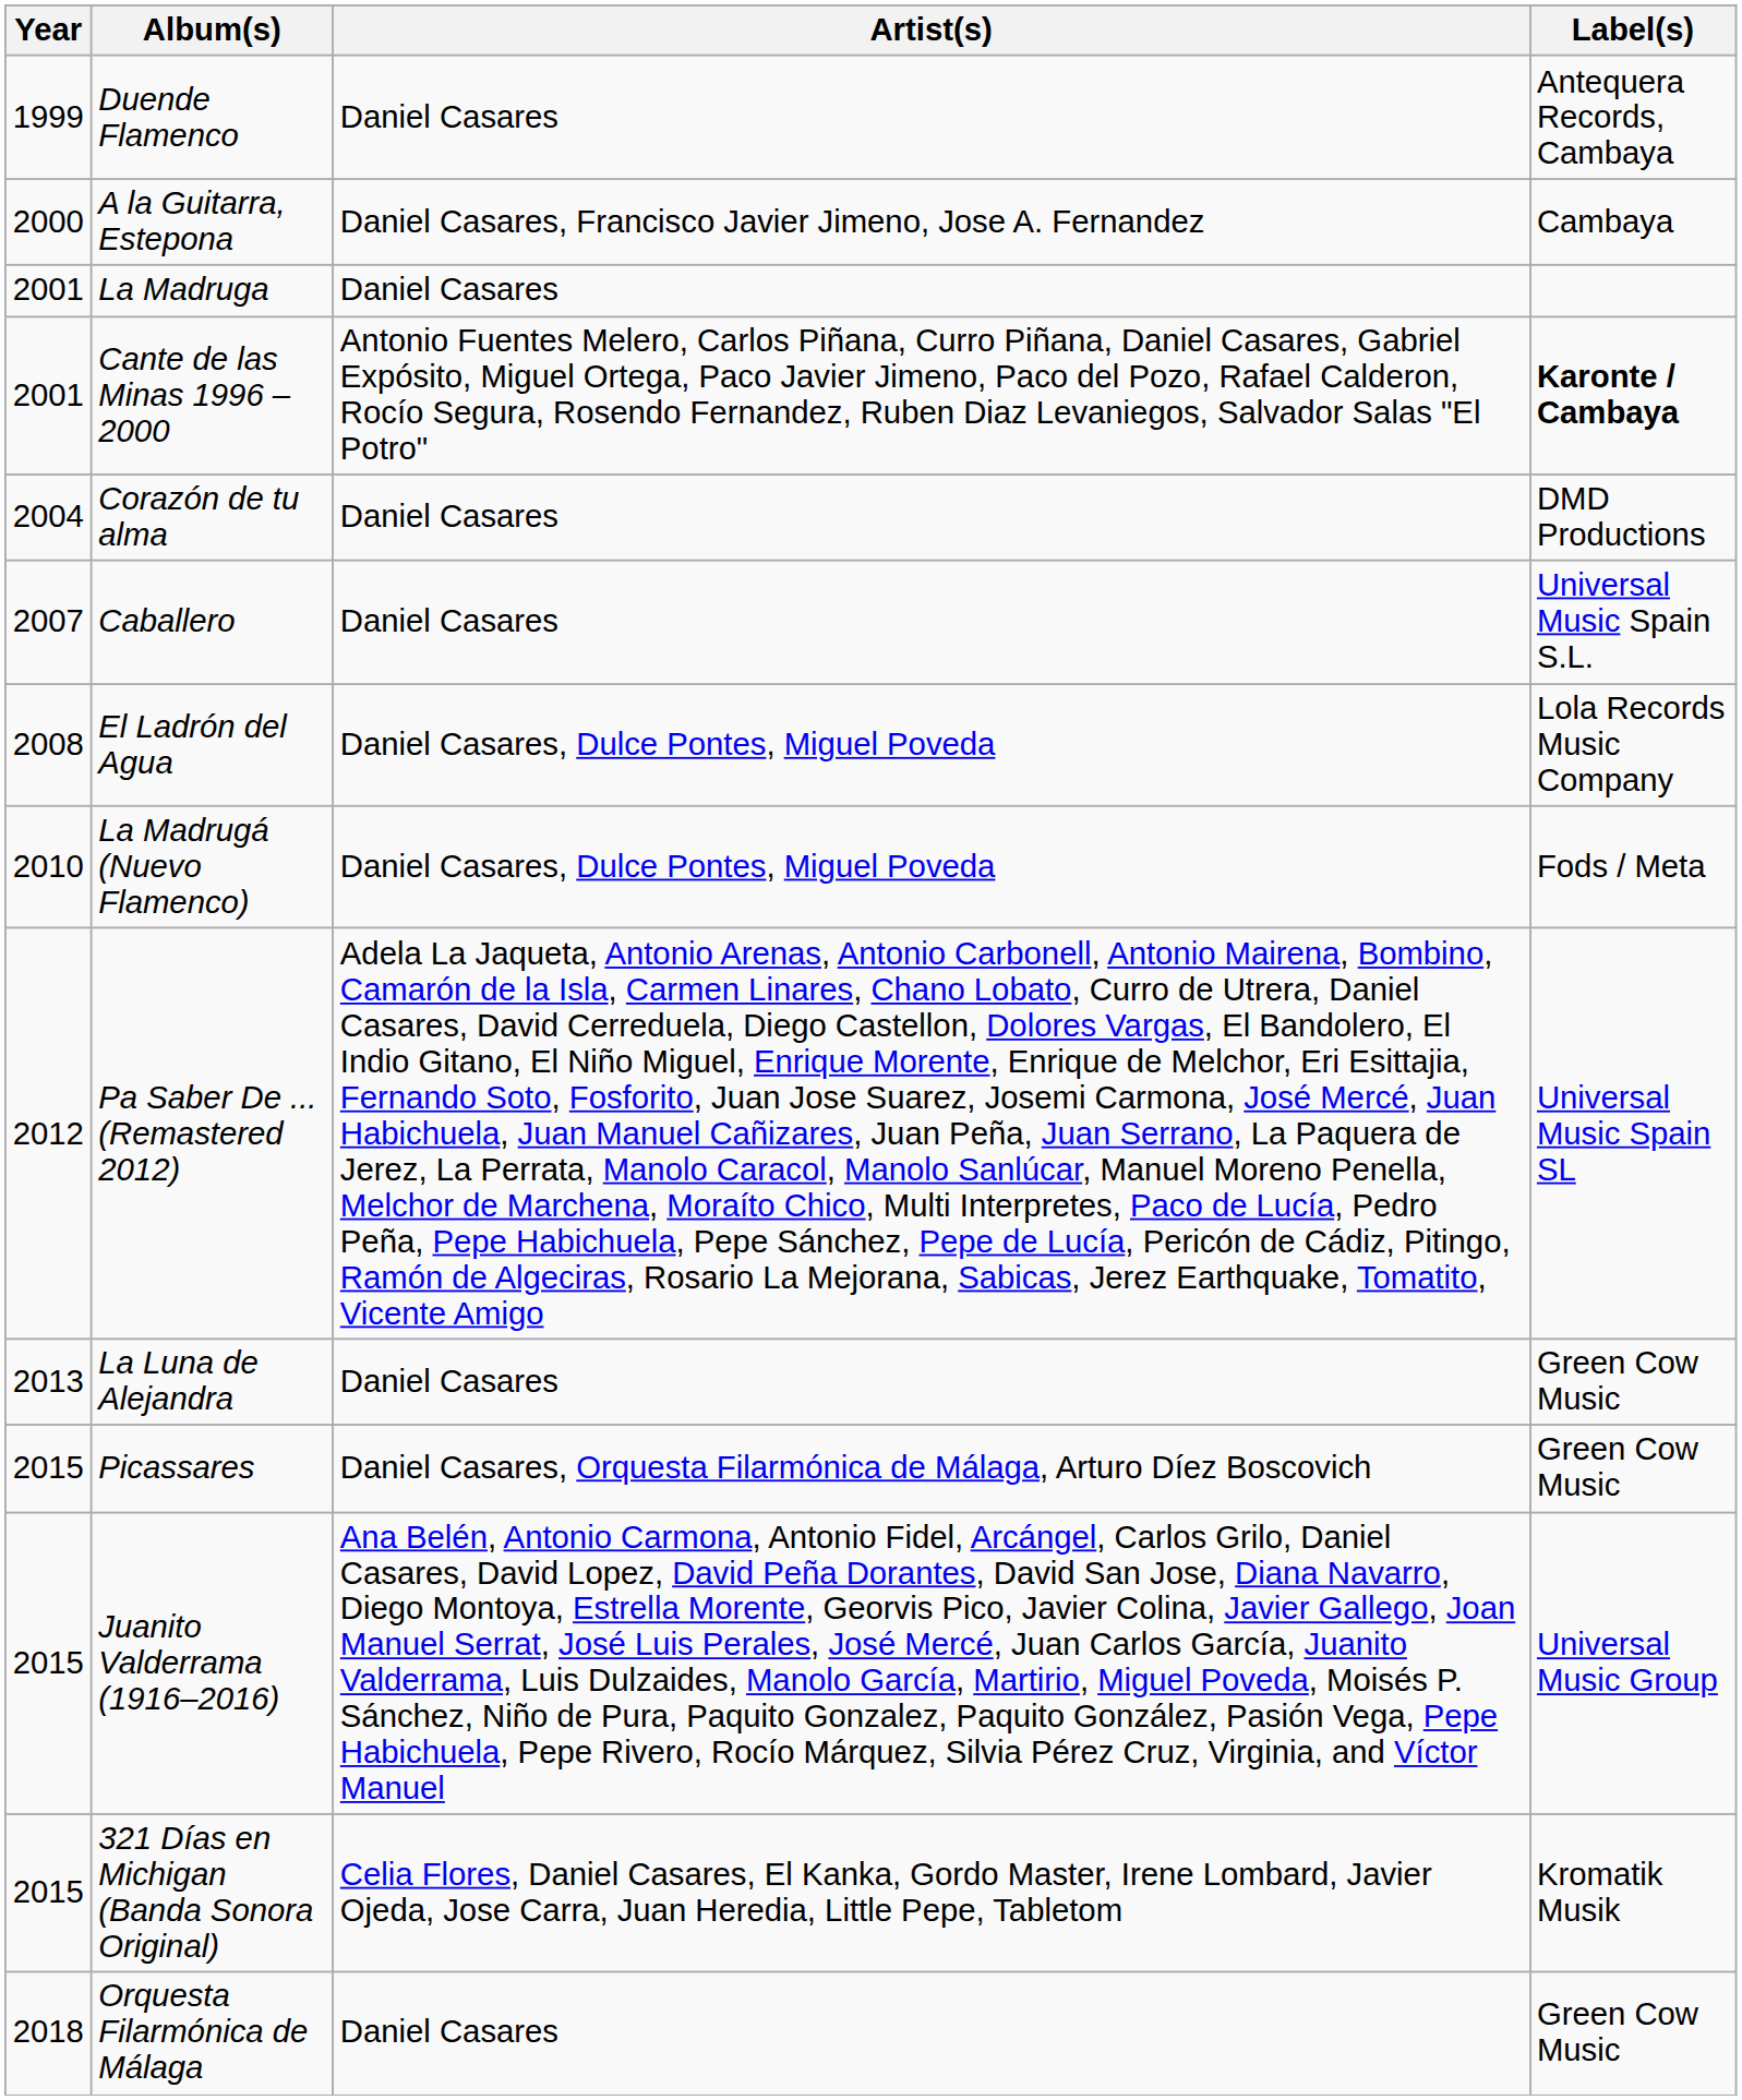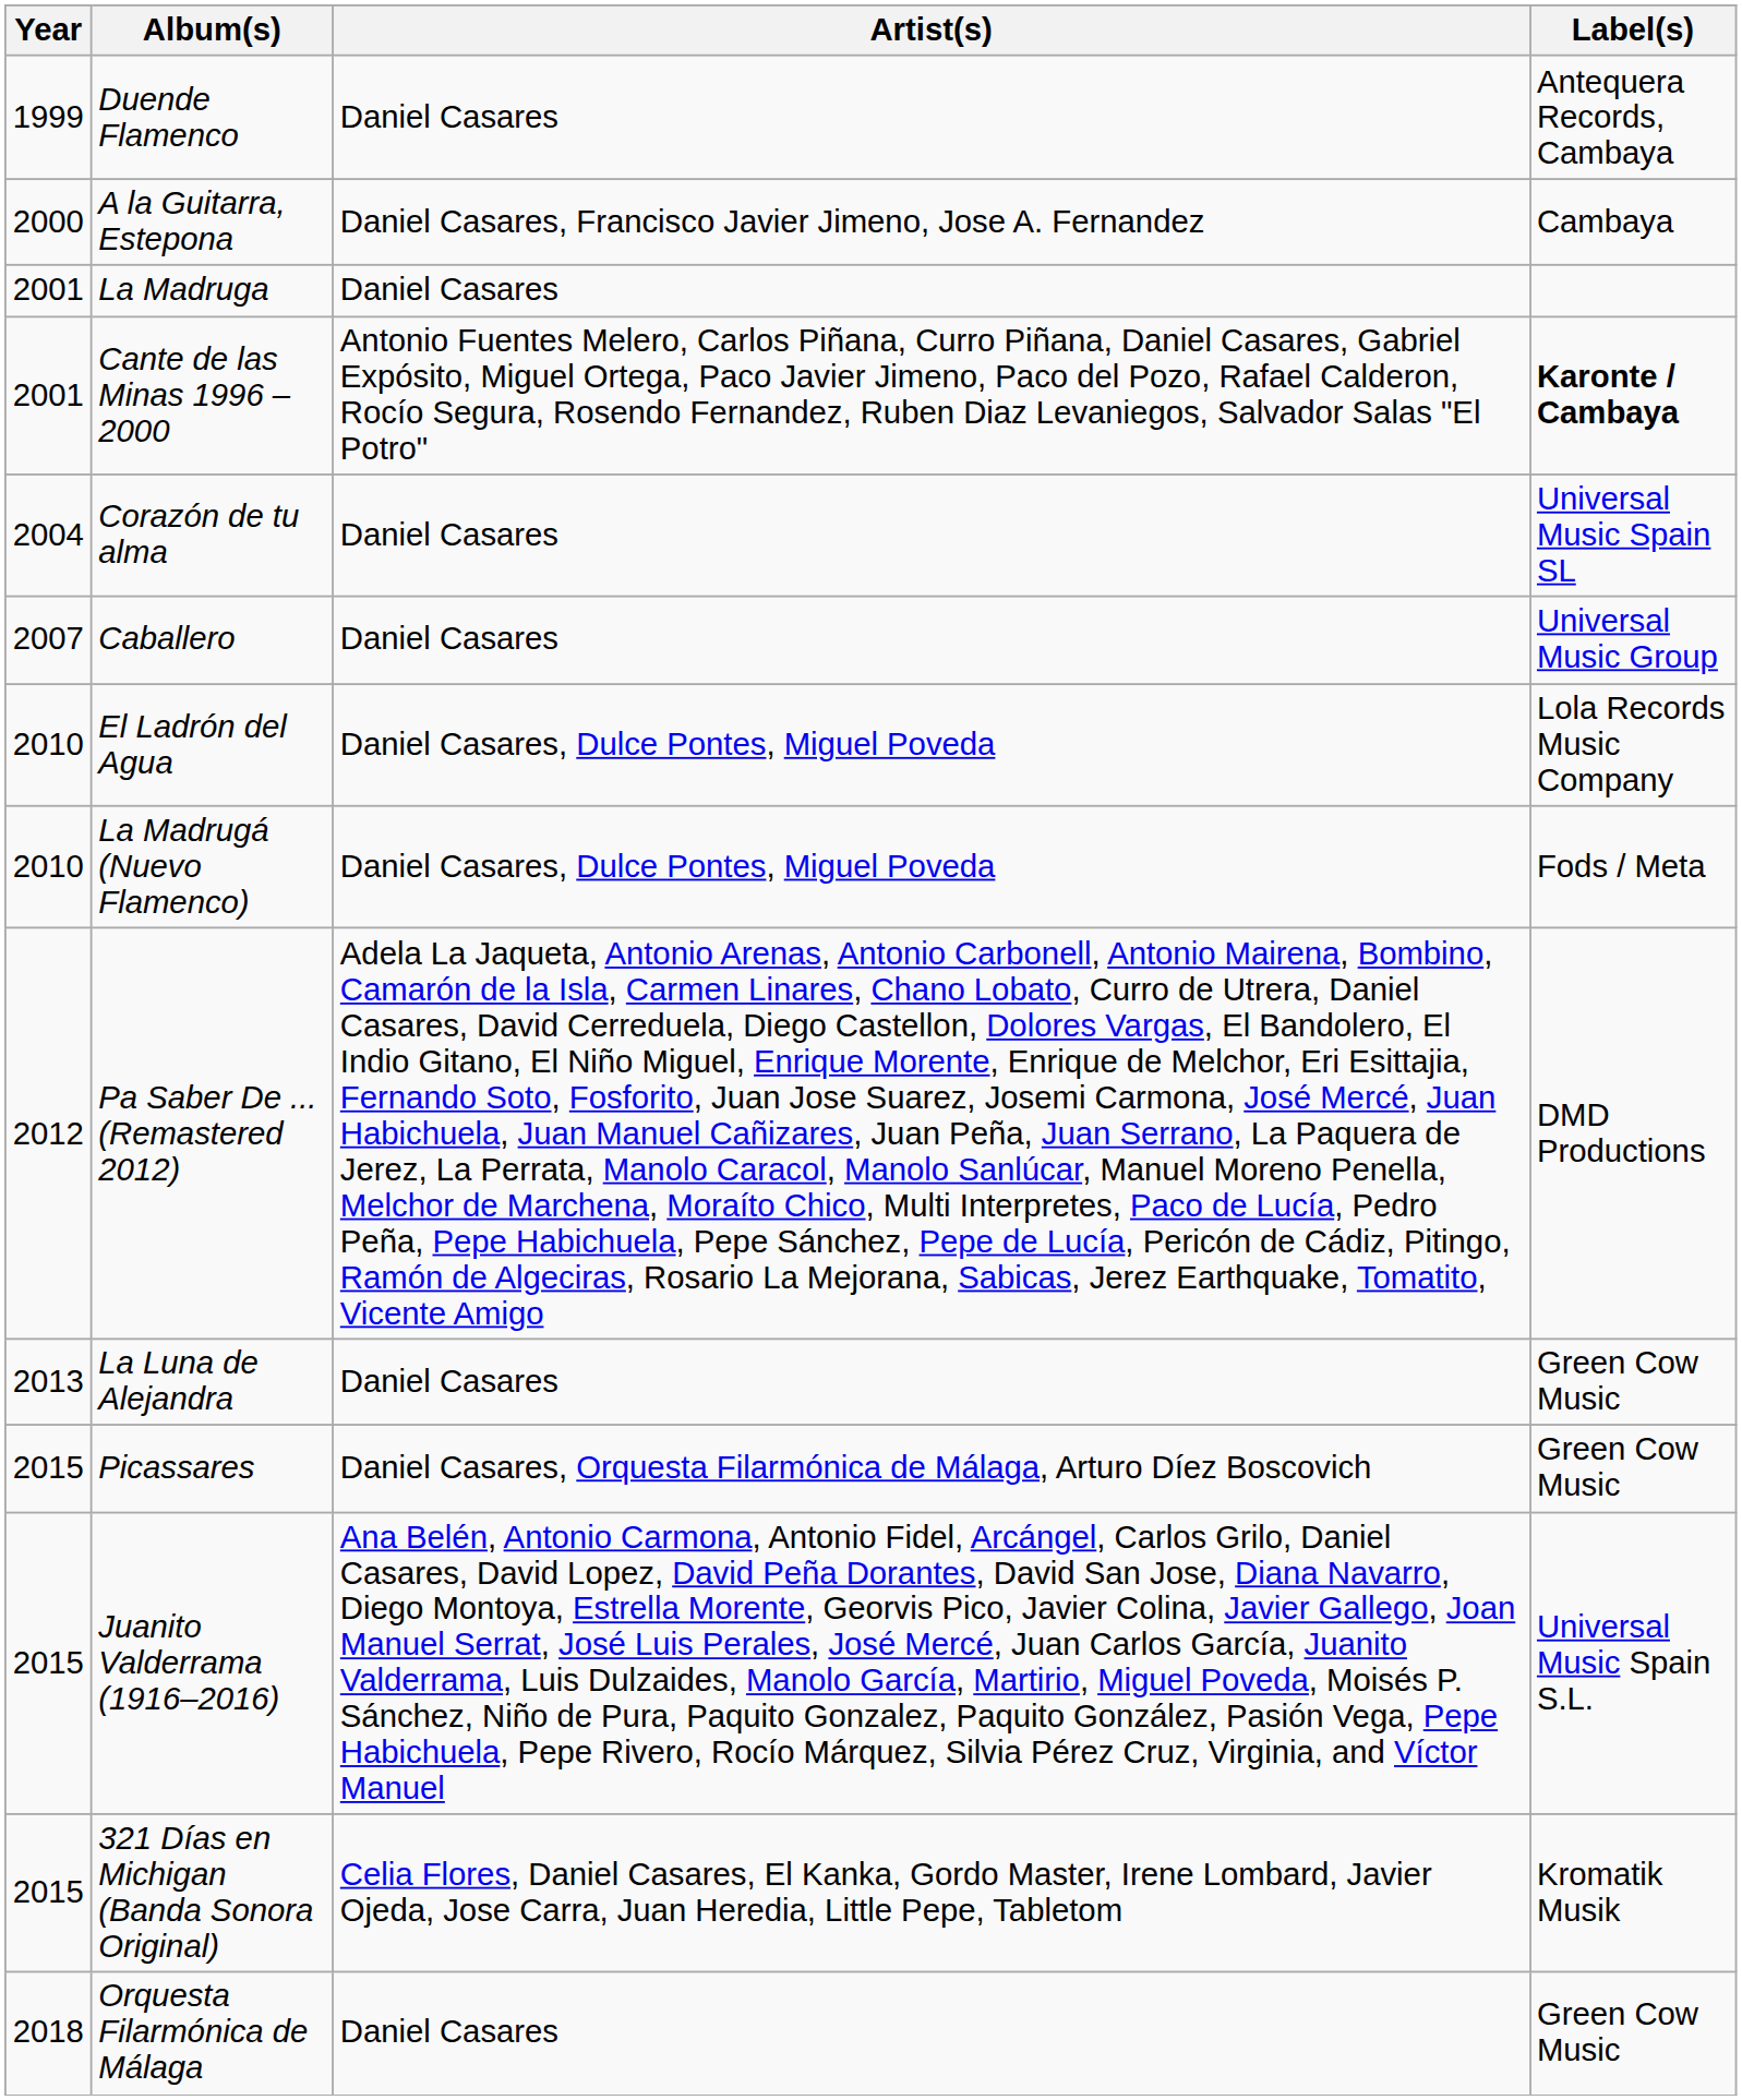 <table class="wikitable">
 <tr>
 <th>Year</th>
 <th>Album(s)</th>
 <th>Artist(s)</th>
 <th>Label(s)</th>
 </tr>
 <tr>
 <td>1999</td>
 <td><em>Duende Flamenco</em></td>
 <td>Daniel Casares</td>
 <td>Antequera Records, Cambaya</td>
 </tr>
 <tr>
 <td>2000</td>
 <td><em>A la Guitarra, Estepona</em></td>
 <td>Daniel Casares, Francisco Javier Jimeno, Jose A. Fernandez</td>
 <td>Cambaya</td>
 </tr>
 <tr>
 <td>2001</td>
 <td><em>La Madruga</em></td>
 <td>Daniel Casares</td>
 <td></td>
 </tr>
 <tr>
 <td>2001</td>
 <td><em>Cante de las Minas 1996 – 2000</em></td>
 <td>Antonio Fuentes Melero, Carlos Piñana, Curro Piñana, Daniel Casares, Gabriel Expósito, Miguel Ortega, Paco Javier Jimeno, Paco del Pozo, Rafael Calderon, Rocío Segura, Rosendo Fernandez, Ruben Diaz Levaniegos, Salvador Salas "El Potro"</td>
 <td><strong>Karonte / Cambaya</strong></td>
 </tr>
 <tr>
 <td>2004</td>
 <td><em>Corazón de tu alma</em></td>
 <td>Daniel Casares</td>
-<td>DMD Productions</td>
+<td><a href='#'>Universal Music Spain SL</a></td>
 </tr>
 <tr>
 <td>2007</td>
 <td><em>Caballero</em></td>
 <td>Daniel Casares</td>
-<td><a href='#'>Universal Music</a> Spain S.L.</td>
+<td><a href='#'>Universal Music Group</a></td>
 </tr>
 <tr>
-<td>2008</td>
+<td>2010</td>
 <td><em>El Ladrón del Agua</em></td>
 <td>Daniel Casares, <a href='#'>Dulce Pontes</a>, <a href='#'>Miguel Poveda</a></td>
 <td>Lola Records Music Company</td>
 </tr>
 <tr>
 <td>2010</td>
 <td><em>La Madrugá (Nuevo Flamenco)</em></td>
 <td>Daniel Casares, <a href='#'>Dulce Pontes</a>, <a href='#'>Miguel Poveda</a></td>
 <td>Fods / Meta</td>
 </tr>
 <tr>
 <td>2012</td>
 <td><em>Pa Saber De ... (Remastered 2012)</em></td>
 <td>Adela La Jaqueta, <a href='#'>Antonio Arenas</a>, <a href='#'>Antonio Carbonell</a>, <a href='#'>Antonio Mairena</a>, <a href='#'>Bombino</a>, <a href='#'>Camarón de la Isla</a>, <a href='#'>Carmen Linares</a>, <a href='#'>Chano Lobato</a>, Curro de Utrera, Daniel Casares, David Cerreduela, Diego Castellon, <a href='#'>Dolores Vargas</a>, El Bandolero, El Indio Gitano, El Niño Miguel, <a href='#'>Enrique Morente</a>, Enrique de Melchor, Eri Esittajia, <a href='#'>Fernando Soto</a>, <a href='#'>Fosforito</a>, Juan Jose Suarez, Josemi Carmona, <a href='#'>José Mercé</a>, <a href='#'>Juan Habichuela</a>, <a href='#'>Juan Manuel Cañizares</a>, Juan Peña, <a href='#'>Juan Serrano</a>, La Paquera de Jerez, La Perrata, <a href='#'>Manolo Caracol</a>, <a href='#'>Manolo Sanlúcar</a>, Manuel Moreno Penella, <a href='#'>Melchor de Marchena</a>, <a href='#'>Moraíto Chico</a>, Multi Interpretes, <a href='#'>Paco de Lucía</a>, Pedro Peña, <a href='#'>Pepe Habichuela</a>, Pepe Sánchez, <a href='#'>Pepe de Lucía</a>, Pericón de Cádiz, Pitingo, <a href='#'>Ramón de Algeciras</a>, Rosario La Mejorana, <a href='#'>Sabicas</a>, Jerez Earthquake, <a href='#'>Tomatito</a>, <a href='#'>Vicente Amigo</a></td>
-<td><a href='#'>Universal Music Spain SL</a></td>
+<td>DMD Productions</td>
 </tr>
 <tr>
 <td>2013</td>
 <td><em>La Luna de Alejandra</em></td>
 <td>Daniel Casares</td>
 <td>Green Cow Music</td>
 </tr>
 <tr>
 <td>2015</td>
 <td><em>Picassares</em></td>
 <td>Daniel Casares, <a href='#'>Orquesta Filarmónica de Málaga</a>, Arturo Díez Boscovich</td>
 <td>Green Cow Music</td>
 </tr>
 <tr>
 <td>2015</td>
 <td><em>Juanito Valderrama (1916–2016)</em></td>
 <td><a href='#'>Ana Belén</a>, <a href='#'>Antonio Carmona</a>, Antonio Fidel, <a href='#'>Arcángel</a>, Carlos Grilo, Daniel Casares, David Lopez, <a href='#'>David Peña Dorantes</a>, David San Jose, <a href='#'>Diana Navarro</a>, Diego Montoya, <a href='#'>Estrella Morente</a>, Georvis Pico, Javier Colina, <a href='#'>Javier Gallego</a>, <a href='#'>Joan Manuel Serrat</a>, <a href='#'>José Luis Perales</a>, <a href='#'>José Mercé</a>, Juan Carlos García, <a href='#'>Juanito Valderrama</a>, Luis Dulzaides, <a href='#'>Manolo García</a>, <a href='#'>Martirio</a>, <a href='#'>Miguel Poveda</a>, Moisés P. Sánchez, Niño de Pura, Paquito Gonzalez, Paquito González, Pasión Vega, <a href='#'>Pepe Habichuela</a>, Pepe Rivero, Rocío Márquez, Silvia Pérez Cruz, Virginia, and <a href='#'>Víctor Manuel</a></td>
-<td><a href='#'>Universal Music Group</a></td>
+<td><a href='#'>Universal Music</a> Spain S.L.</td>
 </tr>
 <tr>
 <td>2015</td>
 <td><em>321 Días en Michigan (Banda Sonora Original)</em></td>
 <td><a href='#'>Celia Flores</a>, Daniel Casares, El Kanka, Gordo Master, Irene Lombard, Javier Ojeda, Jose Carra, Juan Heredia, Little Pepe, Tabletom</td>
 <td>Kromatik Musik</td>
 </tr>
 <tr>
 <td>2018</td>
 <td><em>Orquesta Filarmónica de Málaga</em></td>
 <td>Daniel Casares</td>
 <td>Green Cow Music</td>
 </tr>
 </table>
